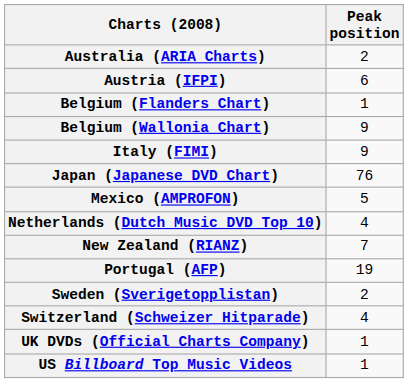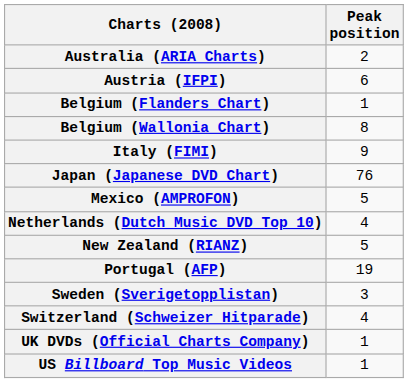 <table class="wikitable sortable plainrowheaders">
 <tr>
 <th style="text-align:center;">Charts (2008)</th>
 <th style="text-align:center;">Peak<br>position</th>
 </tr>
 <tr>
 <th scope="row">Australia (<a href='#'>ARIA Charts</a>)</th>
 <td align="center">2</td>
 </tr>
 <tr>
 <th scope="row">Austria (<a href='#'>IFPI</a>)</th>
 <td align="center">6</td>
 </tr>
 <tr>
 <th scope="row">Belgium (<a href='#'>Flanders Chart</a>)</th>
 <td align="center">1</td>
 </tr>
 <tr>
 <th scope="row">Belgium (<a href='#'>Wallonia Chart</a>)</th>
-<td align="center">9</td>
+<td align="center">8</td>
 </tr>
 <tr>
 <th scope="row">Italy (<a href='#'>FIMI</a>)</th>
 <td align="center">9</td>
 </tr>
 <tr>
 <th scope="row">Japan (<a href='#'>Japanese DVD Chart</a>)</th>
 <td align="center">76</td>
 </tr>
 <tr>
 <th scope="row">Mexico (<a href='#'>AMPROFON</a>)</th>
 <td align="center">5</td>
 </tr>
 <tr>
 <th scope="row">Netherlands (<a href='#'>Dutch Music DVD Top 10</a>)</th>
 <td align="center">4</td>
 </tr>
 <tr>
 <th scope="row">New Zealand (<a href='#'>RIANZ</a>)</th>
-<td align="center">7</td>
+<td align="center">5</td>
 </tr>
 <tr>
 <th scope="row">Portugal (<a href='#'>AFP</a>)</th>
 <td align="center">19</td>
 </tr>
 <tr>
 <th scope="row">Sweden (<a href='#'>Sverigetopplistan</a>)</th>
-<td align="center">2</td>
+<td align="center">3</td>
 </tr>
 <tr>
 <th scope="row">Switzerland (<a href='#'>Schweizer Hitparade</a>)</th>
 <td align="center">4</td>
 </tr>
 <tr>
 <th scope="row">UK DVDs (<a href='#'>Official Charts Company</a>)</th>
 <td align="center">1</td>
 </tr>
 <tr>
 <th scope="row">US <a href='#'><em>Billboard</em> Top Music Videos</a></th>
 <td align="center">1</td>
 </tr>
 </table>
